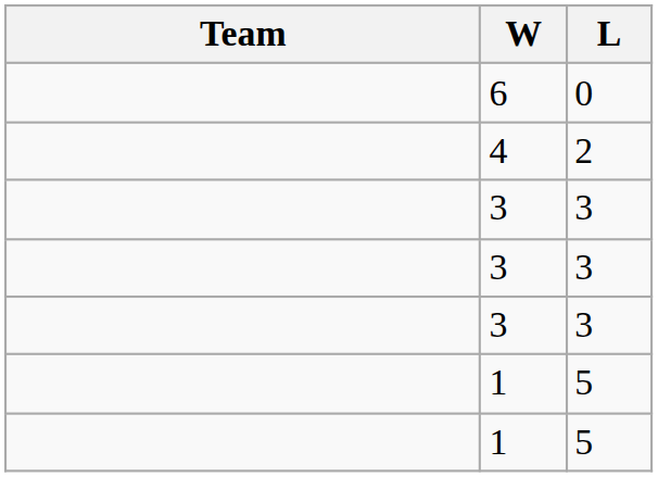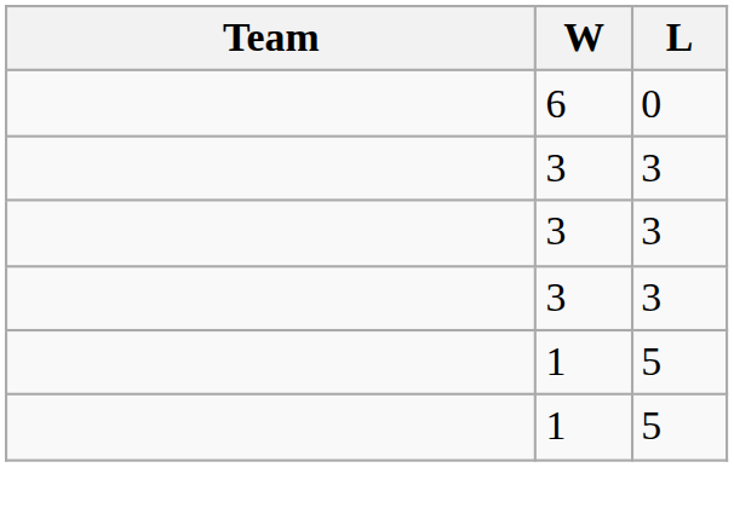 <table class="wikitable">
 <tr>
 <th width="200px">Team</th>
 <th width="30px">W</th>
 <th width="30px">L</th>
 </tr>
 <tr>
 <td></td>
 <td>6</td>
 <td>0</td>
-</tr>
-<tr>
-<td></td>
-<td>4</td>
-<td>2</td>
 </tr>
 <tr>
 <td></td>
 <td>3</td>
 <td>3</td>
 </tr>
 <tr>
 <td></td>
 <td>3</td>
 <td>3</td>
 </tr>
 <tr>
 <td></td>
 <td>3</td>
 <td>3</td>
 </tr>
 <tr>
 <td></td>
 <td>1</td>
 <td>5</td>
 </tr>
 <tr>
 <td></td>
 <td>1</td>
 <td>5</td>
 </tr>
 </table>
